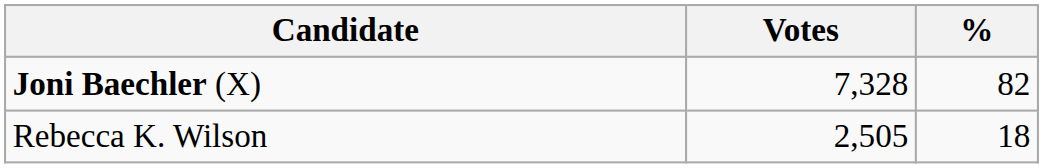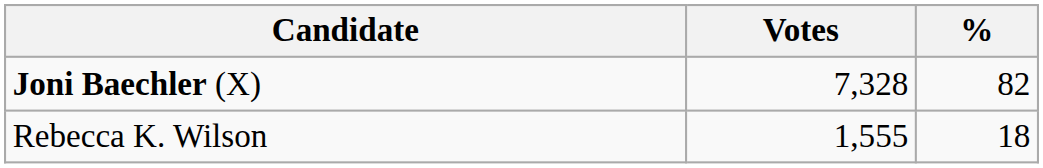 <table style="width:500px;" class="wikitable">
 <tr>
 <th align="center">Candidate</th>
 <th align="center">Votes</th>
 <th align="center">%</th>
 </tr>
 <tr>
 <td align="left"><strong>Joni Baechler</strong> (X)</td>
 <td align="right">7,328</td>
 <td align="right">82</td>
 </tr>
 <tr>
 <td align="left">Rebecca K. Wilson</td>
-<td align="right">2,505</td>
+<td align="right">1,555</td>
 <td align="right">18</td>
 </tr>
 </table>
